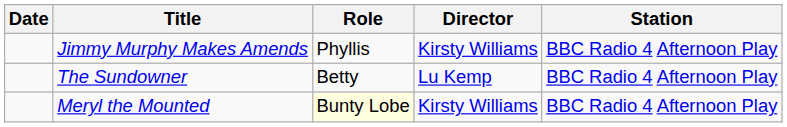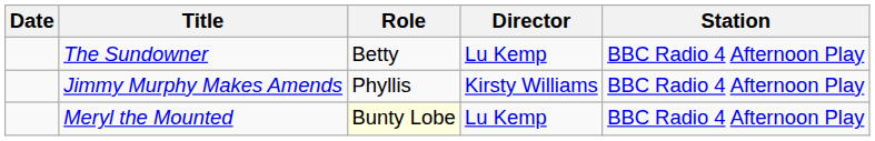 <table class="wikitable sortable">
 <tr>
 <th>Date</th>
 <th>Title</th>
 <th>Role</th>
 <th>Director</th>
 <th>Station</th>
 </tr>
 <tr>
 <td></td>
+<td><em><a href='#'>The Sundowner</a></em></td>
+<td>Betty</td>
+<td><a href='#'>Lu Kemp</a></td>
+<td><a href='#'>BBC Radio 4</a> <a href='#'>Afternoon Play</a></td>
+</tr>
+<tr>
+<td></td>
 <td><em><a href='#'>Jimmy Murphy Makes Amends</a></em></td>
 <td>Phyllis</td>
 <td><a href='#'>Kirsty Williams</a></td>
 <td><a href='#'>BBC Radio 4</a> <a href='#'>Afternoon Play</a></td>
 </tr>
 <tr>
 <td></td>
-<td><em><a href='#'>The Sundowner</a></em></td>
-<td>Betty</td>
+<td><em><a href='#'>Meryl the Mounted</a></em></td>
+<td style="background: lightyellow;">Bunty Lobe</td>
 <td><a href='#'>Lu Kemp</a></td>
 <td><a href='#'>BBC Radio 4</a> <a href='#'>Afternoon Play</a></td>
 </tr>
-<tr>
-<td></td>
-<td><em><a href='#'>Meryl the Mounted</a></em></td>
-<td style="background: lightyellow;">Bunty Lobe</td>
-<td><a href='#'>Kirsty Williams</a></td>
-<td><a href='#'>BBC Radio 4</a> <a href='#'>Afternoon Play</a></td>
-</tr>
 </table>
